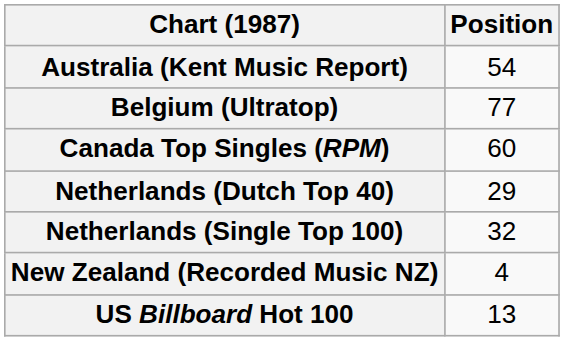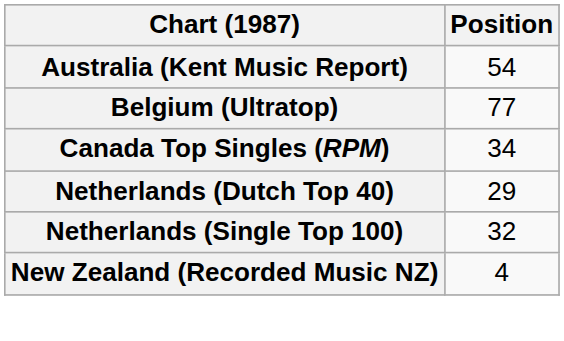 <table class="wikitable sortable plainrowheaders" style="text-align:center">
 <tr>
 <th>Chart (1987)</th>
 <th>Position</th>
 </tr>
 <tr>
 <th scope="row">Australia (Kent Music Report)</th>
 <td>54</td>
 </tr>
 <tr>
 <th scope="row">Belgium (Ultratop)</th>
 <td align="center">77</td>
 </tr>
 <tr>
 <th scope="row">Canada Top Singles (<em>RPM</em>)</th>
-<td>60</td>
+<td>34</td>
 </tr>
 <tr>
 <th scope="row">Netherlands (Dutch Top 40)</th>
 <td>29</td>
 </tr>
 <tr>
 <th scope="row">Netherlands (Single Top 100)</th>
 <td>32</td>
 </tr>
 <tr>
 <th scope="row">New Zealand (Recorded Music NZ)</th>
 <td>4</td>
 </tr>
-<tr>
-<th scope="row">US <em>Billboard</em> Hot 100</th>
-<td>13</td>
-</tr>
 </table>
